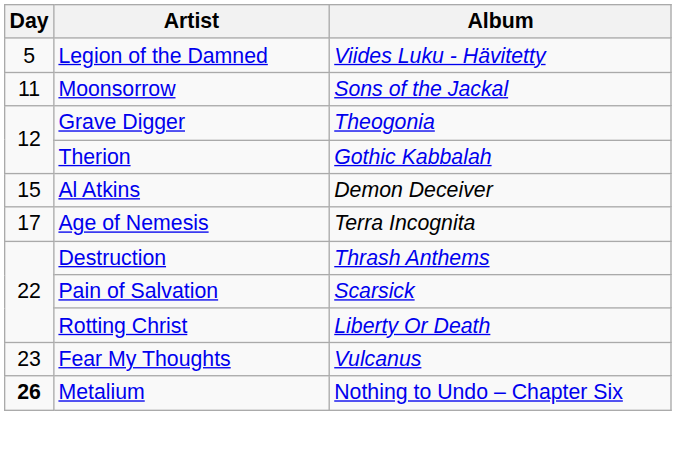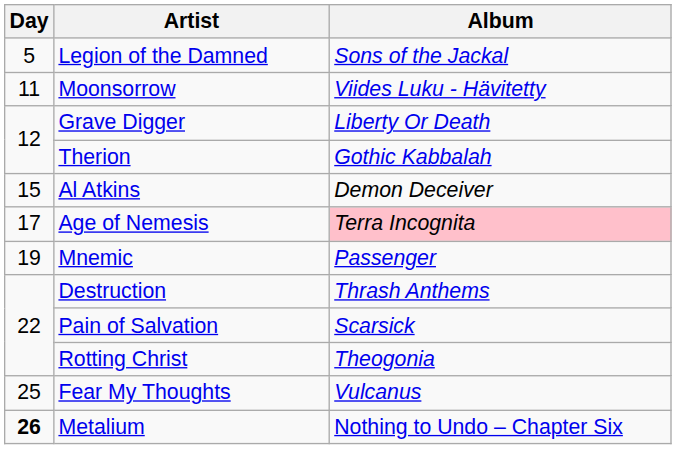 <table class="wikitable" border="1">
 <tr>
 <th>Day</th>
 <th width="200">Artist</th>
 <th width="250">Album</th>
 </tr>
 <tr>
 <td align="center">5</td>
 <td><a href='#'>Legion of the Damned</a></td>
-<td><em><a href='#'>Viides Luku - Hävitetty</a></em></td>
+<td><em><a href='#'>Sons of the Jackal</a></em></td>
 </tr>
 <tr>
 <td align="center">11</td>
 <td><a href='#'>Moonsorrow</a></td>
-<td><em><a href='#'>Sons of the Jackal</a></em></td>
+<td><em><a href='#'>Viides Luku - Hävitetty</a></em></td>
 </tr>
 <tr>
 <td align="center" rowspan="2">12</td>
 <td><a href='#'>Grave Digger</a></td>
-<td><em><a href='#'>Theogonia</a></em></td>
+<td><em><a href='#'>Liberty Or Death</a></em></td>
 </tr>
 <tr>
 <td><a href='#'>Therion</a></td>
 <td><em><a href='#'>Gothic Kabbalah</a></em></td>
 </tr>
 <tr>
 <td align="center">15</td>
 <td><a href='#'>Al Atkins</a></td>
 <td><em>Demon Deceiver</em></td>
 </tr>
 <tr>
 <td align="center">17</td>
 <td><a href='#'>Age of Nemesis</a></td>
-<td><em>Terra Incognita</em></td>
+<td style="background: pink;"><em>Terra Incognita</em></td>
+</tr>
+<tr>
+<td align="center">19</td>
+<td><a href='#'>Mnemic</a></td>
+<td><em><a href='#'>Passenger</a></em></td>
 </tr>
 <tr>
 <td align="center" rowspan="3">22</td>
 <td><a href='#'>Destruction</a></td>
 <td><em><a href='#'>Thrash Anthems</a></em></td>
 </tr>
 <tr>
 <td><a href='#'>Pain of Salvation</a></td>
 <td><em><a href='#'>Scarsick</a></em></td>
 </tr>
 <tr>
 <td><a href='#'>Rotting Christ</a></td>
-<td><em><a href='#'>Liberty Or Death</a></em></td>
+<td><em><a href='#'>Theogonia</a></em></td>
 </tr>
 <tr>
-<td align="center">23</td>
+<td align="center">25</td>
 <td><a href='#'>Fear My Thoughts</a></td>
 <td><em><a href='#'>Vulcanus</a></em></td>
 </tr>
 <tr>
 <td align="center"><strong>26</strong></td>
 <td><a href='#'>Metalium</a></td>
 <td><a href='#'>Nothing to Undo – Chapter Six</a></td>
 </tr>
 </table>
